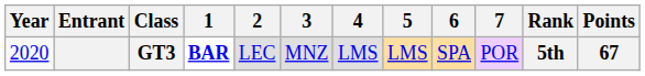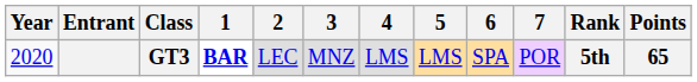 <table class="wikitable" style="text-align:center; font-size:85%;">
 <tr>
 <th>Year</th>
 <th>Entrant</th>
 <th>Class</th>
 <th>1</th>
 <th>2</th>
 <th>3</th>
 <th>4</th>
 <th>5</th>
 <th>6</th>
 <th>7</th>
 <th>Rank</th>
 <th>Points</th>
 </tr>
 <tr>
 <td><a href='#'>2020</a></td>
 <th></th>
 <th>GT3</th>
 <td style="background:#FFFFFF;"><strong><a href='#'>BAR</a><br></strong></td>
 <td style="background:#DFDFDF;"><a href='#'>LEC</a><br></td>
 <td style="background:#DFDFDF;"><a href='#'>MNZ</a><br></td>
 <td style="background:#DFDFDF;"><a href='#'>LMS</a><br></td>
 <td style="background:#FFDF9F;"><a href='#'>LMS</a><br></td>
 <td style="background:#FFDF9F;"><a href='#'>SPA</a><br></td>
 <td style="background:#EFCFFF;"><a href='#'>POR</a><br></td>
 <th>5th</th>
-<th>67</th>
+<th>65</th>
 </tr>
 </table>
